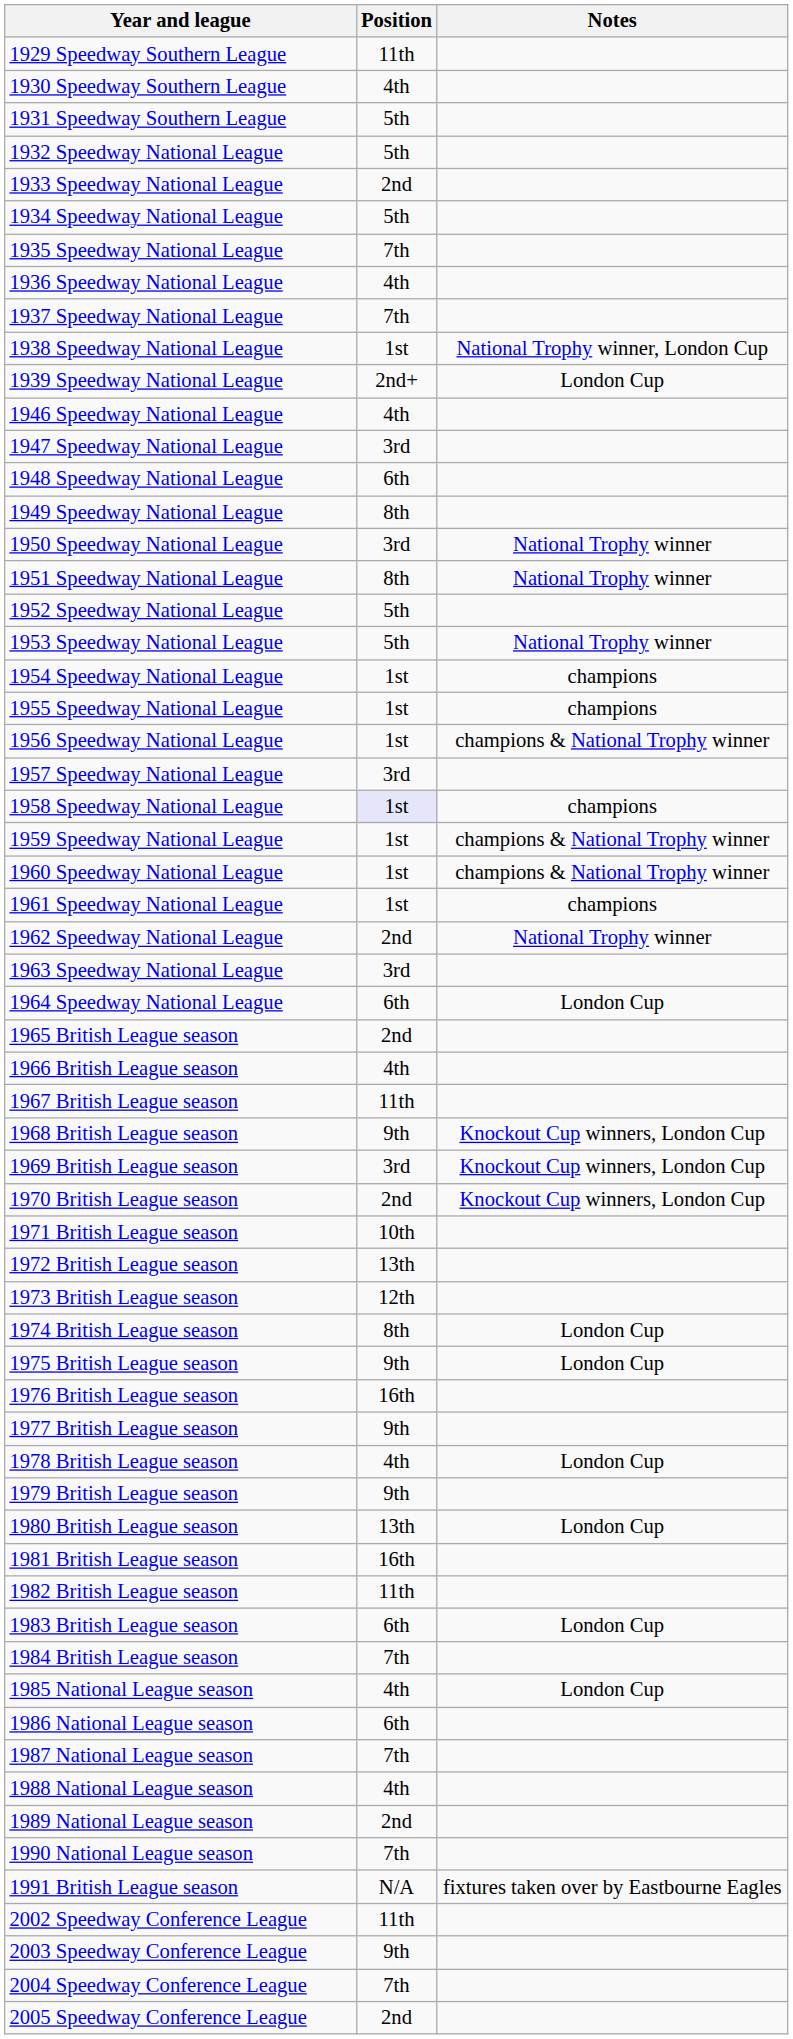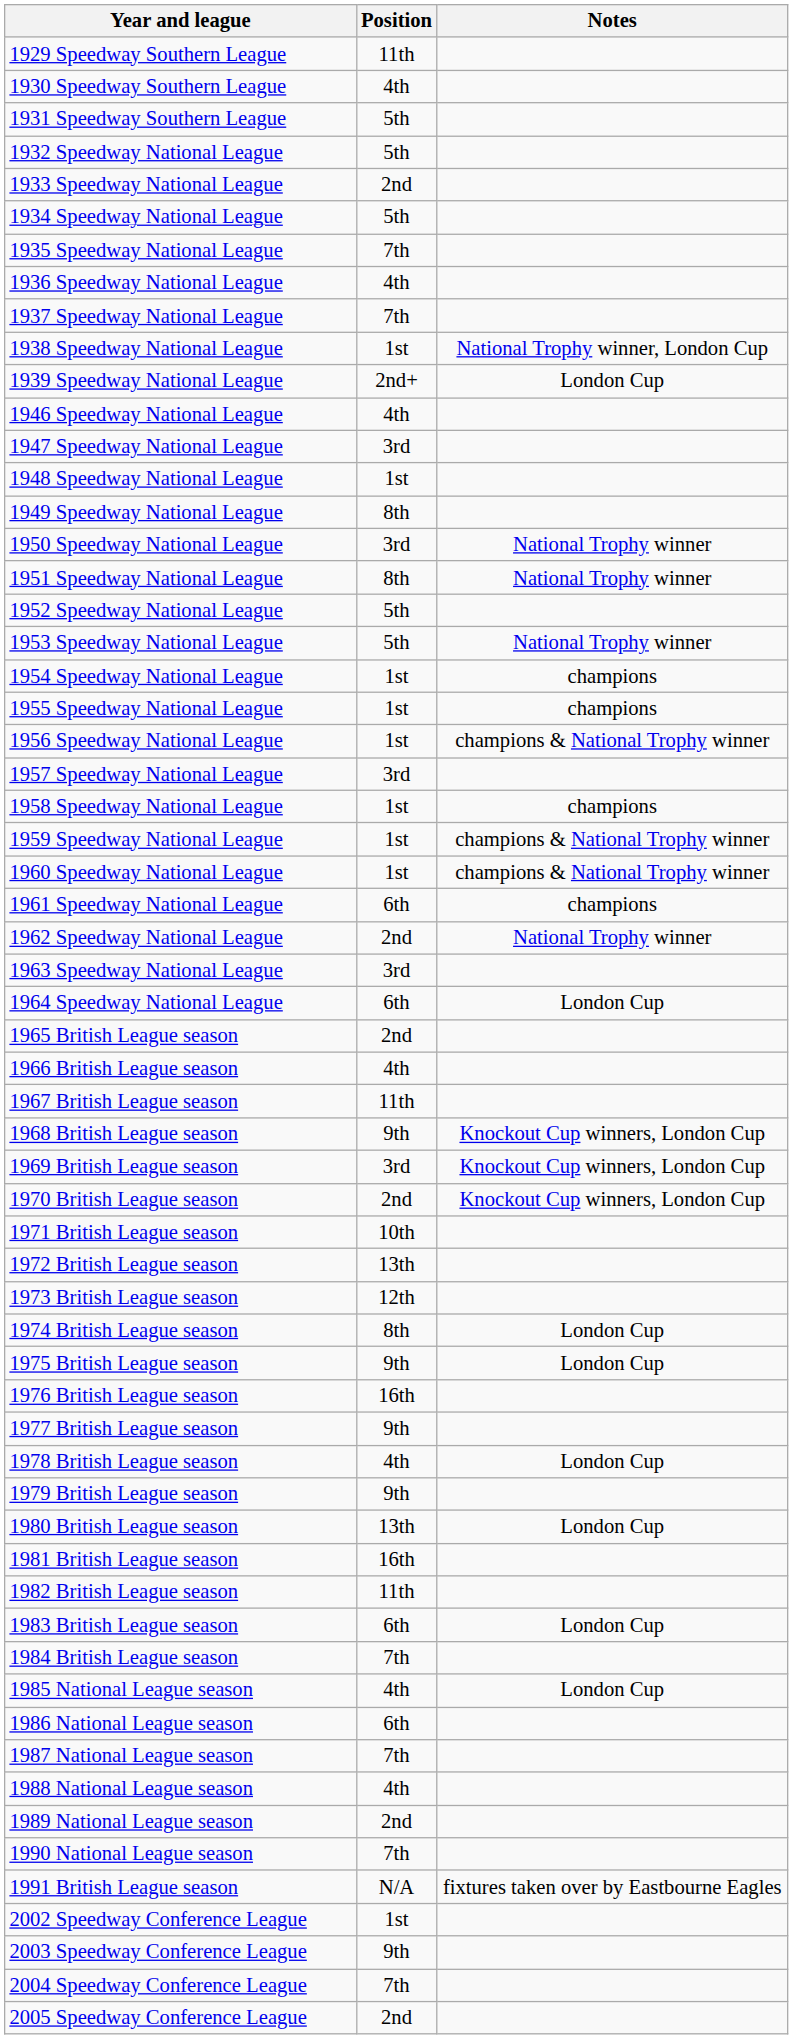 <table class="wikitable">
 <tr>
 <th width=350>Year and league</th>
 <th width=50>Position</th>
 <th width=350>Notes</th>
 </tr>
 <tr align=center>
 <td align="left"><a href='#'>1929 Speedway Southern League</a></td>
 <td>11th</td>
 <td></td>
 </tr>
 <tr align=center>
 <td align="left"><a href='#'>1930 Speedway Southern League</a></td>
 <td>4th</td>
 <td></td>
 </tr>
 <tr align=center>
 <td align="left"><a href='#'>1931 Speedway Southern League</a></td>
 <td>5th</td>
 <td></td>
 </tr>
 <tr align=center>
 <td align="left"><a href='#'>1932 Speedway National League</a></td>
 <td>5th</td>
 <td></td>
 </tr>
 <tr align=center>
 <td align="left"><a href='#'>1933 Speedway National League</a></td>
 <td>2nd</td>
 <td></td>
 </tr>
 <tr align=center>
 <td align="left"><a href='#'>1934 Speedway National League</a></td>
 <td>5th</td>
 <td></td>
 </tr>
 <tr align=center>
 <td align="left"><a href='#'>1935 Speedway National League</a></td>
 <td>7th</td>
 <td></td>
 </tr>
 <tr align=center>
 <td align="left"><a href='#'>1936 Speedway National League</a></td>
 <td>4th</td>
 <td></td>
 </tr>
 <tr align=center>
 <td align="left"><a href='#'>1937 Speedway National League</a></td>
 <td>7th</td>
 <td></td>
 </tr>
 <tr align=center>
 <td align="left"><a href='#'>1938 Speedway National League</a></td>
 <td>1st</td>
 <td><a href='#'>National Trophy</a> winner, London Cup</td>
 </tr>
 <tr align=center>
 <td align="left"><a href='#'>1939 Speedway National League</a></td>
 <td>2nd+</td>
 <td>London Cup</td>
 </tr>
 <tr align=center>
 <td align="left"><a href='#'>1946 Speedway National League</a></td>
 <td>4th</td>
 <td></td>
 </tr>
 <tr align=center>
 <td align="left"><a href='#'>1947 Speedway National League</a></td>
 <td>3rd</td>
 <td></td>
 </tr>
 <tr align=center>
 <td align="left"><a href='#'>1948 Speedway National League</a></td>
-<td>6th</td>
+<td>1st</td>
 <td></td>
 </tr>
 <tr align=center>
 <td align="left"><a href='#'>1949 Speedway National League</a></td>
 <td>8th</td>
 <td></td>
 </tr>
 <tr align=center>
 <td align="left"><a href='#'>1950 Speedway National League</a></td>
 <td>3rd</td>
 <td><a href='#'>National Trophy</a> winner</td>
 </tr>
 <tr align=center>
 <td align="left"><a href='#'>1951 Speedway National League</a></td>
 <td>8th</td>
 <td><a href='#'>National Trophy</a> winner</td>
 </tr>
 <tr align=center>
 <td align="left"><a href='#'>1952 Speedway National League</a></td>
 <td>5th</td>
 <td></td>
 </tr>
 <tr align=center>
 <td align="left"><a href='#'>1953 Speedway National League</a></td>
 <td>5th</td>
 <td><a href='#'>National Trophy</a> winner</td>
 </tr>
 <tr align=center>
 <td align="left"><a href='#'>1954 Speedway National League</a></td>
 <td>1st</td>
 <td>champions</td>
 </tr>
 <tr align=center>
 <td align="left"><a href='#'>1955 Speedway National League</a></td>
 <td>1st</td>
 <td>champions</td>
 </tr>
 <tr align=center>
 <td align="left"><a href='#'>1956 Speedway National League</a></td>
 <td>1st</td>
 <td>champions & <a href='#'>National Trophy</a> winner</td>
 </tr>
 <tr align=center>
 <td align="left"><a href='#'>1957 Speedway National League</a></td>
 <td>3rd</td>
 <td></td>
 </tr>
 <tr align=center>
 <td align="left"><a href='#'>1958 Speedway National League</a></td>
-<td style="background: lavender;">1st</td>
+<td>1st</td>
 <td>champions</td>
 </tr>
 <tr align=center>
 <td align="left"><a href='#'>1959 Speedway National League</a></td>
 <td>1st</td>
 <td>champions & <a href='#'>National Trophy</a> winner</td>
 </tr>
 <tr align=center>
 <td align="left"><a href='#'>1960 Speedway National League</a></td>
 <td>1st</td>
 <td>champions & <a href='#'>National Trophy</a> winner</td>
 </tr>
 <tr align=center>
 <td align="left"><a href='#'>1961 Speedway National League</a></td>
-<td>1st</td>
+<td>6th</td>
 <td>champions</td>
 </tr>
 <tr align=center>
 <td align="left"><a href='#'>1962 Speedway National League</a></td>
 <td>2nd</td>
 <td><a href='#'>National Trophy</a> winner</td>
 </tr>
 <tr align=center>
 <td align="left"><a href='#'>1963 Speedway National League</a></td>
 <td>3rd</td>
 <td></td>
 </tr>
 <tr align=center>
 <td align="left"><a href='#'>1964 Speedway National League</a></td>
 <td>6th</td>
 <td>London Cup</td>
 </tr>
 <tr align=center>
 <td align="left"><a href='#'>1965 British League season</a></td>
 <td>2nd</td>
 <td></td>
 </tr>
 <tr align=center>
 <td align="left"><a href='#'>1966 British League season</a></td>
 <td>4th</td>
 <td></td>
 </tr>
 <tr align=center>
 <td align="left"><a href='#'>1967 British League season</a></td>
 <td>11th</td>
 <td></td>
 </tr>
 <tr align=center>
 <td align="left"><a href='#'>1968 British League season</a></td>
 <td>9th</td>
 <td><a href='#'>Knockout Cup</a> winners, London Cup</td>
 </tr>
 <tr align=center>
 <td align="left"><a href='#'>1969 British League season</a></td>
 <td>3rd</td>
 <td><a href='#'>Knockout Cup</a> winners, London Cup</td>
 </tr>
 <tr align=center>
 <td align="left"><a href='#'>1970 British League season</a></td>
 <td>2nd</td>
 <td><a href='#'>Knockout Cup</a> winners, London Cup</td>
 </tr>
 <tr align=center>
 <td align="left"><a href='#'>1971 British League season</a></td>
 <td>10th</td>
 <td></td>
 </tr>
 <tr align=center>
 <td align="left"><a href='#'>1972 British League season</a></td>
 <td>13th</td>
 <td></td>
 </tr>
 <tr align=center>
 <td align="left"><a href='#'>1973 British League season</a></td>
 <td>12th</td>
 <td></td>
 </tr>
 <tr align=center>
 <td align="left"><a href='#'>1974 British League season</a></td>
 <td>8th</td>
 <td>London Cup</td>
 </tr>
 <tr align=center>
 <td align="left"><a href='#'>1975 British League season</a></td>
 <td>9th</td>
 <td>London Cup</td>
 </tr>
 <tr align=center>
 <td align="left"><a href='#'>1976 British League season</a></td>
 <td>16th</td>
 <td></td>
 </tr>
 <tr align=center>
 <td align="left"><a href='#'>1977 British League season</a></td>
 <td>9th</td>
 <td></td>
 </tr>
 <tr align=center>
 <td align="left"><a href='#'>1978 British League season</a></td>
 <td>4th</td>
 <td>London Cup</td>
 </tr>
 <tr align=center>
 <td align="left"><a href='#'>1979 British League season</a></td>
 <td>9th</td>
 <td></td>
 </tr>
 <tr align=center>
 <td align="left"><a href='#'>1980 British League season</a></td>
 <td>13th</td>
 <td>London Cup</td>
 </tr>
 <tr align=center>
 <td align="left"><a href='#'>1981 British League season</a></td>
 <td>16th</td>
 <td></td>
 </tr>
 <tr align=center>
 <td align="left"><a href='#'>1982 British League season</a></td>
 <td>11th</td>
 <td></td>
 </tr>
 <tr align=center>
 <td align="left"><a href='#'>1983 British League season</a></td>
 <td>6th</td>
 <td>London Cup</td>
 </tr>
 <tr align=center>
 <td align="left"><a href='#'>1984 British League season</a></td>
 <td>7th</td>
 <td></td>
 </tr>
 <tr align=center>
 <td align="left"><a href='#'>1985 National League season</a></td>
 <td>4th</td>
 <td>London Cup</td>
 </tr>
 <tr align=center>
 <td align="left"><a href='#'>1986 National League season</a></td>
 <td>6th</td>
 <td></td>
 </tr>
 <tr align=center>
 <td align="left"><a href='#'>1987 National League season</a></td>
 <td>7th</td>
 <td></td>
 </tr>
 <tr align=center>
 <td align="left"><a href='#'>1988 National League season</a></td>
 <td>4th</td>
 <td></td>
 </tr>
 <tr align=center>
 <td align="left"><a href='#'>1989 National League season</a></td>
 <td>2nd</td>
 <td></td>
 </tr>
 <tr align=center>
 <td align="left"><a href='#'>1990 National League season</a></td>
 <td>7th</td>
 <td></td>
 </tr>
 <tr align=center>
 <td align="left"><a href='#'>1991 British League season</a></td>
 <td>N/A</td>
 <td>fixtures taken over by Eastbourne Eagles</td>
 </tr>
 <tr align=center>
 <td align="left"><a href='#'>2002 Speedway Conference League</a></td>
-<td>11th</td>
+<td>1st</td>
 <td></td>
 </tr>
 <tr align=center>
 <td align="left"><a href='#'>2003 Speedway Conference League</a></td>
 <td>9th</td>
 <td></td>
 </tr>
 <tr align=center>
 <td align="left"><a href='#'>2004 Speedway Conference League</a></td>
 <td>7th</td>
 <td></td>
 </tr>
 <tr align=center>
 <td align="left"><a href='#'>2005 Speedway Conference League</a></td>
 <td>2nd</td>
 <td></td>
 </tr>
 </table>
